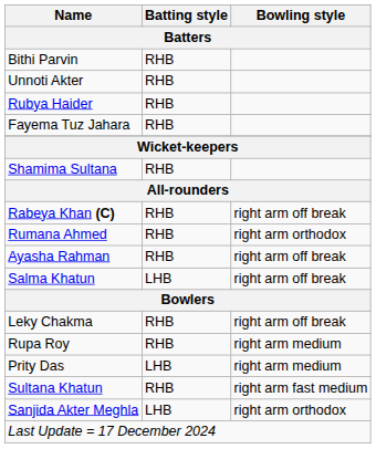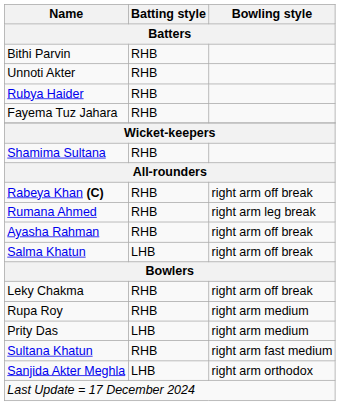 <table class="wikitable">
 <tr>
 <th>Name</th>
 <th>Batting style</th>
 <th>Bowling style</th>
 </tr>
 <tr>
 <th colspan="4">Batters</th>
 </tr>
 <tr>
 <td>Bithi Parvin</td>
 <td>RHB</td>
 <td></td>
 </tr>
 <tr>
 <td>Unnoti Akter</td>
 <td>RHB</td>
 <td></td>
 </tr>
 <tr>
 <td><a href='#'>Rubya Haider</a></td>
 <td>RHB</td>
 <td></td>
 </tr>
 <tr>
 <td>Fayema Tuz Jahara</td>
 <td>RHB</td>
 <td></td>
 </tr>
 <tr>
 </tr>
 <tr>
 <th colspan="4">Wicket-keepers</th>
 </tr>
 <tr>
 <td><a href='#'>Shamima Sultana</a></td>
 <td>RHB</td>
 <td></td>
 </tr>
 <tr>
 <th colspan="4">All-rounders</th>
 </tr>
 <tr>
 <td><a href='#'>Rabeya Khan</a> <strong>(C)</strong></td>
 <td>RHB</td>
 <td>right arm off break</td>
 </tr>
 <tr>
 <td><a href='#'>Rumana Ahmed</a></td>
 <td>RHB</td>
-<td>right arm orthodox</td>
+<td>right arm leg break</td>
 </tr>
 <tr>
 <td><a href='#'>Ayasha Rahman</a></td>
 <td>RHB</td>
 <td>right arm off break</td>
 </tr>
 <tr>
 <td><a href='#'>Salma Khatun</a></td>
 <td>LHB</td>
 <td>right arm off break</td>
 </tr>
 <tr>
 <th colspan="4">Bowlers</th>
 </tr>
 <tr>
 <td>Leky Chakma</td>
 <td>RHB</td>
 <td>right arm off break</td>
 </tr>
 <tr>
 <td>Rupa Roy</td>
 <td>RHB</td>
 <td>right arm medium</td>
 </tr>
 <tr>
 <td>Prity Das</td>
 <td>LHB</td>
 <td>right arm medium</td>
 </tr>
 <tr>
 <td><a href='#'>Sultana Khatun</a></td>
 <td>RHB</td>
 <td>right arm fast medium</td>
 </tr>
 <tr>
 <td><a href='#'>Sanjida Akter Meghla</a></td>
 <td>LHB</td>
 <td>right arm orthodox</td>
 </tr>
 <tr>
 <td colspan="4"><em>Last Update = 17 December 2024</td>
 </tr>
 </table>
